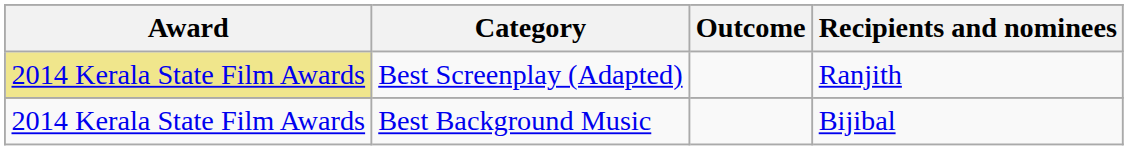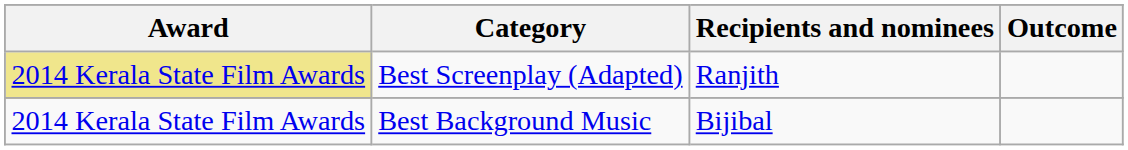 <table class="wikitable" style="font-size: 95%;">
 <tr>
 <th>Award</th>
 <th>Category</th>
+<th>Recipients and nominees</th>
 <th>Outcome</th>
-<th>Recipients and nominees</th>
 </tr>
 <tr>
 <td style="background: khaki;"><a href='#'>2014 Kerala State Film Awards</a></td>
 <td><a href='#'>Best Screenplay (Adapted)</a></td>
+<td><a href='#'>Ranjith</a></td>
 <td></td>
-<td><a href='#'>Ranjith</a></td>
 </tr>
 <tr>
 <td><a href='#'>2014 Kerala State Film Awards</a></td>
 <td><a href='#'>Best Background Music</a></td>
+<td><a href='#'>Bijibal</a></td>
 <td></td>
-<td><a href='#'>Bijibal</a></td>
 </tr>
 </table>
